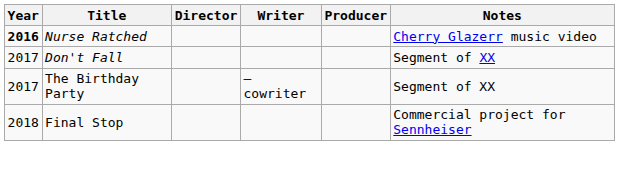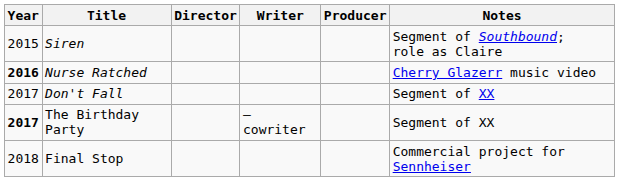 <table class="wikitable">
 <tr>
 <th>Year</th>
 <th>Title</th>
 <th>Director</th>
 <th>Writer</th>
 <th>Producer</th>
 <th>Notes</th>
+</tr>
+<tr>
+<td>2015</td>
+<td><em>Siren</em></td>
+<td></td>
+<td></td>
+<td></td>
+<td>Segment of <em><a href='#'>Southbound</a></em>;<br>role as Claire</td>
 </tr>
 <tr>
 <td><strong>2016</strong></td>
 <td><em>Nurse Ratched</em></td>
 <td></td>
 <td></td>
 <td></td>
 <td><a href='#'>Cherry Glazerr</a> music video</td>
 </tr>
 <tr>
 <td>2017</td>
 <td><em>Don't Fall</td>
 <td></td>
 <td></td>
 <td></td>
 <td>Segment of </em><a href='#'>XX</a><em></td>
 </tr>
 <tr>
-<td>2017</td>
+<td><strong>2017</strong></td>
 <td></em>The Birthday Party<em></td>
 <td></td>
 <td> – cowriter</td>
 <td></td>
 <td>Segment of </em>XX<em></td>
 </tr>
 <tr>
 <td>2018</td>
 <td></em>Final Stop<em></td>
 <td></td>
 <td></td>
 <td></td>
 <td>Commercial project for <a href='#'>Sennheiser</a></td>
 </tr>
 <tr>
 </tr>
 </table>
